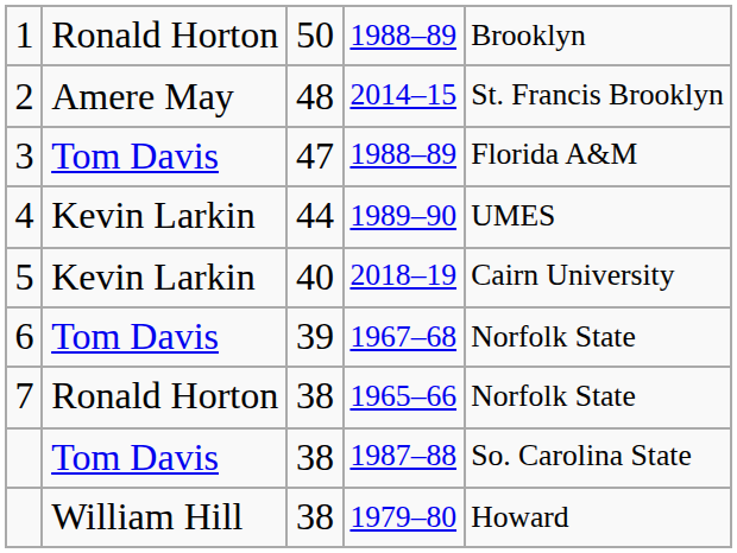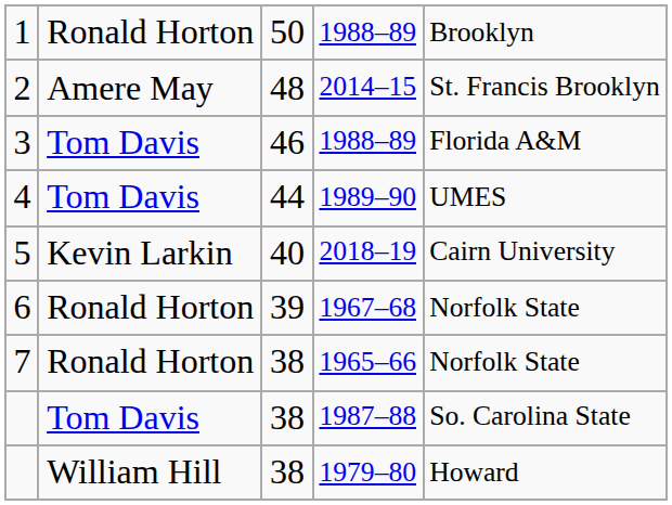 <table class="wikitable">
 <tr>
 </tr>
 <tr>
 <td>1</td>
 <td>Ronald Horton</td>
 <td>50</td>
 <td style="font-size:80%;"><a href='#'>1988–89</a></td>
 <td style="font-size:80%;">Brooklyn</td>
 </tr>
 <tr>
 <td>2</td>
 <td>Amere May</td>
 <td>48</td>
 <td style="font-size:80%;"><a href='#'>2014–15</a></td>
 <td style="font-size:80%;">St. Francis Brooklyn</td>
 </tr>
 <tr>
 <td>3</td>
 <td><a href='#'>Tom Davis</a></td>
-<td>47</td>
+<td>46</td>
 <td style="font-size:80%;"><a href='#'>1988–89</a></td>
 <td style="font-size:80%;">Florida A&M</td>
 </tr>
 <tr>
 <td>4</td>
-<td>Kevin Larkin</td>
+<td><a href='#'>Tom Davis</a></td>
 <td>44</td>
 <td style="font-size:80%;"><a href='#'>1989–90</a></td>
 <td style="font-size:80%;">UMES</td>
 </tr>
 <tr>
 <td>5</td>
 <td>Kevin Larkin</td>
 <td>40</td>
 <td style="font-size:80%;"><a href='#'>2018–19</a></td>
 <td style="font-size:80%;">Cairn University</td>
 </tr>
 <tr>
 <td>6</td>
-<td><a href='#'>Tom Davis</a></td>
+<td>Ronald Horton</td>
 <td>39</td>
 <td style="font-size:80%;"><a href='#'>1967–68</a></td>
 <td style="font-size:80%;">Norfolk State</td>
 </tr>
 <tr>
 <td>7</td>
 <td>Ronald Horton</td>
 <td>38</td>
 <td style="font-size:80%;"><a href='#'>1965–66</a></td>
 <td style="font-size:80%;">Norfolk State</td>
 </tr>
 <tr>
 <td></td>
 <td><a href='#'>Tom Davis</a></td>
 <td>38</td>
 <td style="font-size:80%;"><a href='#'>1987–88</a></td>
 <td style="font-size:80%;">So. Carolina State</td>
 </tr>
 <tr>
 <td></td>
 <td>William Hill</td>
 <td>38</td>
 <td style="font-size:80%;"><a href='#'>1979–80</a></td>
 <td style="font-size:80%;">Howard</td>
 </tr>
 </table>
